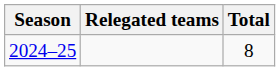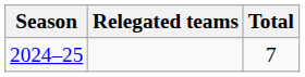 <table class="wikitable">
 <tr>
 <th>Season</th>
 <th>Relegated teams</th>
 <th>Total</th>
 </tr>
 <tr>
 <td><a href='#'>2024–25</a></td>
 <td></td>
-<td align="center">8</td>
+<td align="center">7</td>
 </tr>
 </table>
